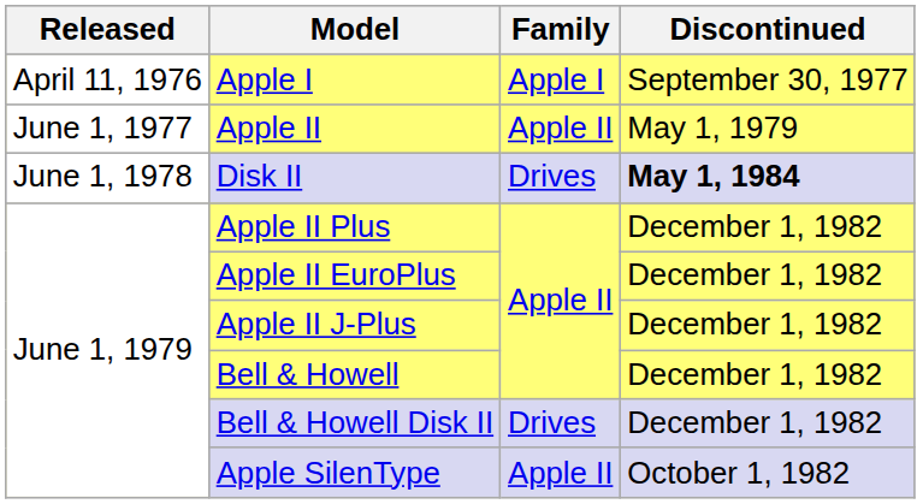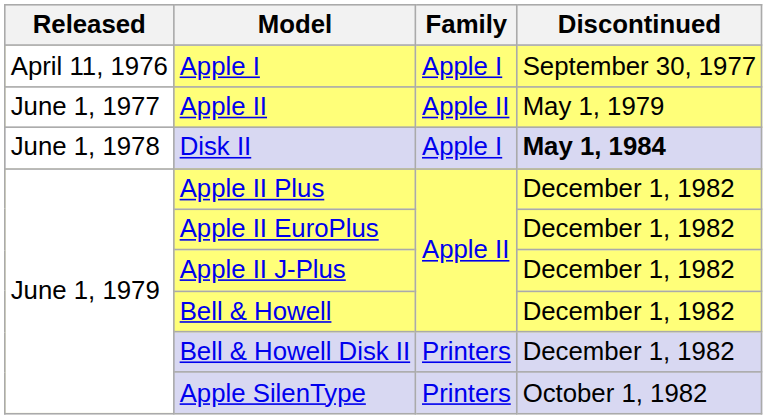 <table class="wikitable">
 <tr>
 <th>Released</th>
 <th>Model</th>
 <th>Family</th>
 <th>Discontinued</th>
 </tr>
 <tr bgcolor=#FFFF79>
 <td bgcolor=#FFF>April 11, 1976</td>
 <td><a href='#'>Apple I</a></td>
 <td><a href='#'>Apple I</a></td>
 <td>September 30, 1977</td>
 </tr>
 <tr bgcolor=#FFFF79>
 <td bgcolor=#FFF>June 1, 1977</td>
 <td><a href='#'>Apple II</a></td>
 <td><a href='#'>Apple II</a></td>
 <td>May 1, 1979</td>
 </tr>
 <tr bgcolor=#D8D8F2>
 <td bgcolor=#FFF>June 1, 1978</td>
 <td><a href='#'>Disk II</a></td>
-<td><a href='#'>Drives</a></td>
+<td><a href='#'>Apple I</a></td>
 <td><strong>May 1, 1984</strong></td>
 </tr>
 <tr bgcolor=#FFFF79>
 <td bgcolor=#FFF rowspan=6>June 1, 1979</td>
 <td><a href='#'>Apple II Plus</a></td>
 <td rowspan=4><a href='#'>Apple II</a></td>
 <td>December 1, 1982</td>
 </tr>
 <tr bgcolor=#FFFF79>
 <td><a href='#'>Apple II EuroPlus</a></td>
 <td>December 1, 1982</td>
 </tr>
 <tr bgcolor=#FFFF79>
 <td><a href='#'>Apple II J-Plus</a></td>
 <td>December 1, 1982</td>
 </tr>
 <tr bgcolor=#FFFF79>
 <td><a href='#'>Bell & Howell</a></td>
 <td>December 1, 1982</td>
 </tr>
 <tr bgcolor=#D8D8F2>
 <td><a href='#'>Bell & Howell Disk II</a></td>
-<td><a href='#'>Drives</a></td>
+<td><a href='#'>Printers</a></td>
 <td>December 1, 1982</td>
 </tr>
 <tr bgcolor=#D8D8F2>
 <td><a href='#'>Apple SilenType</a></td>
-<td><a href='#'>Apple II</a></td>
+<td><a href='#'>Printers</a></td>
 <td>October 1, 1982</td>
 </tr>
 </table>
